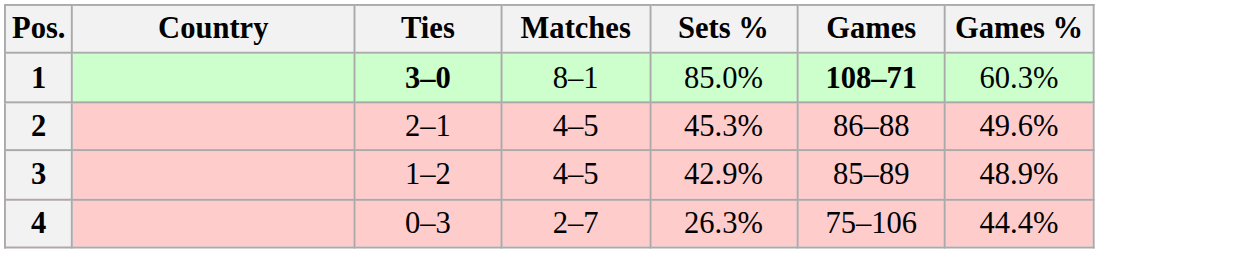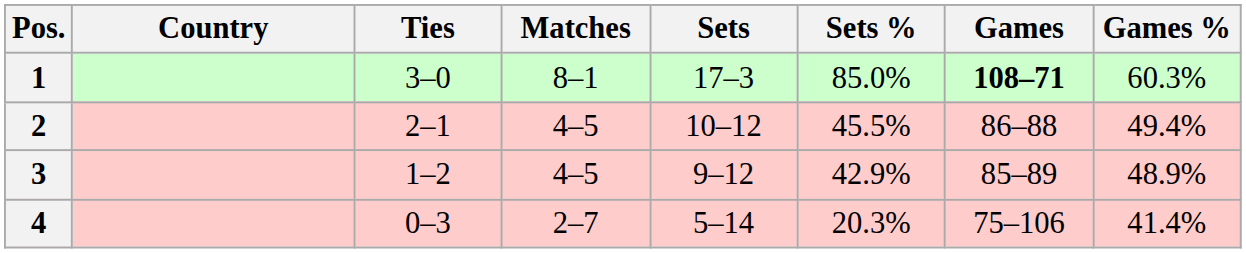 <table class="wikitable nowrap" style=text-align:center>
 <tr>
 <th>Pos.</th>
 <th width=140>Country</th>
 <th width=70>Ties</th>
 <th width=70>Matches</th>
+<th width=70>Sets</th>
 <th width=70>Sets %</th>
 <th width=70>Games</th>
 <th width=70>Games %</th>
 </tr>
 <tr style="background: #CCFFCC;">
 <th>1</th>
 <td align=left></td>
-<td><strong>3–0</strong></td>
+<td>3–0</td>
 <td>8–1</td>
+<td>17–3</td>
 <td>85.0%</td>
 <td><strong>108–71</strong></td>
 <td>60.3%</td>
 </tr>
 <tr style="background: #FFCCCC;">
 <th>2</th>
 <td align=left></td>
 <td>2–1</td>
 <td>4–5</td>
-<td>45.3%</td>
+<td>10–12</td>
+<td>45.5%</td>
 <td>86–88</td>
-<td>49.6%</td>
+<td>49.4%</td>
 </tr>
 <tr style="background: #FFCCCC;">
 <th>3</th>
 <td align=left></td>
 <td>1–2</td>
 <td>4–5</td>
+<td>9–12</td>
 <td>42.9%</td>
 <td>85–89</td>
 <td>48.9%</td>
 </tr>
 <tr style="background: #FFCCCC;">
 <th>4</th>
 <td align=left></td>
 <td>0–3</td>
 <td>2–7</td>
-<td>26.3%</td>
+<td>5–14</td>
+<td>20.3%</td>
 <td>75–106</td>
-<td>44.4%</td>
+<td>41.4%</td>
 </tr>
 </table>
